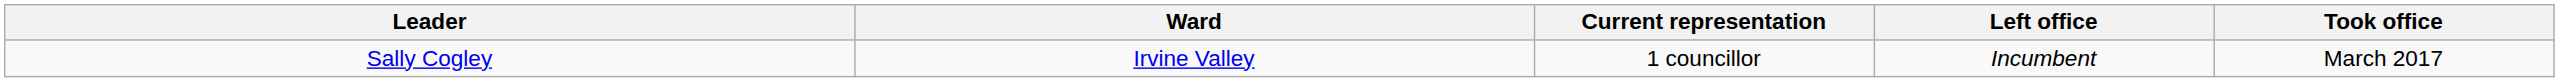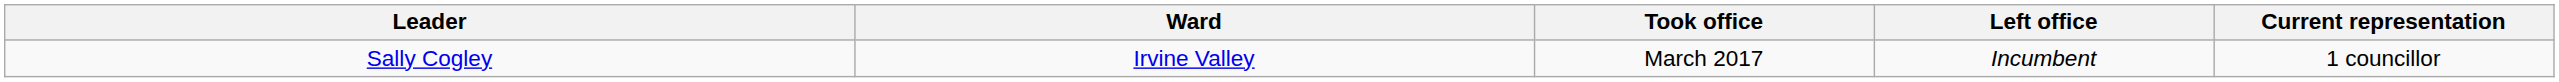 <table class="wikitable" style="text-align:center">
 <tr>
 <th style="width:25%;">Leader</th>
 <th style="width:20%;">Ward</th>
+<th style="width:10%;">Took office</th>
+<th style="width:10%;">Left office</th>
 <th style="width:10%;">Current representation</th>
-<th style="width:10%;">Left office</th>
-<th style="width:10%;">Took office</th>
 </tr>
 <tr>
 <td><a href='#'>Sally Cogley</a></td>
 <td><a href='#'>Irvine Valley</a> </td>
+<td>March 2017</td>
+<td><em>Incumbent</em></td>
 <td>1 councillor</td>
-<td><em>Incumbent</em></td>
-<td>March 2017</td>
 </tr>
 </table>
